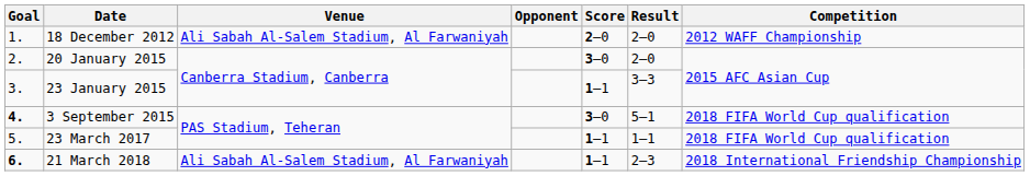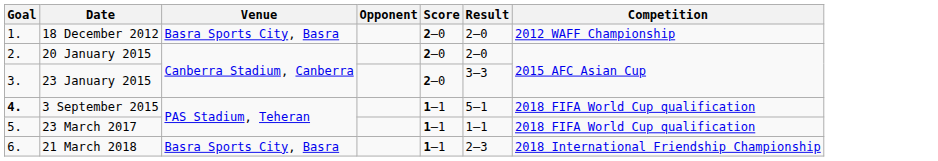 <table class="wikitable sortable" style="font-size:100%;">
 <tr>
 <th>Goal</th>
 <th>Date</th>
 <th>Venue</th>
 <th>Opponent</th>
 <th>Score</th>
 <th>Result</th>
 <th>Competition</th>
 </tr>
 <tr>
 <td>1.</td>
 <td>18 December 2012</td>
-<td><a href='#'>Ali Sabah Al-Salem Stadium</a>, <a href='#'>Al Farwaniyah</a></td>
+<td><a href='#'>Basra Sports City</a>, <a href='#'>Basra</a></td>
 <td></td>
 <td><strong>2</strong>–0</td>
 <td>2–0</td>
 <td><a href='#'>2012 WAFF Championship</a></td>
 </tr>
 <tr>
 <td>2.</td>
 <td>20 January 2015</td>
 <td rowspan=2><a href='#'>Canberra Stadium</a>, <a href='#'>Canberra</a></td>
 <td></td>
-<td><strong>3</strong>–0</td>
+<td><strong>2</strong>–0</td>
 <td>2–0</td>
 <td rowspan=2><a href='#'>2015 AFC Asian Cup</a></td>
 </tr>
 <tr>
 <td>3.</td>
 <td>23 January 2015</td>
 <td></td>
-<td><strong>1</strong>–1</td>
+<td><strong>2</strong>–0</td>
 <td>3–3<br><br></td>
 </tr>
 <tr>
 <td><strong>4.</strong></td>
 <td>3 September 2015</td>
 <td rowspan=2><a href='#'>PAS Stadium</a>, <a href='#'>Teheran</a></td>
 <td></td>
-<td><strong>3</strong>–0</td>
+<td><strong>1</strong>–1</td>
 <td>5–1</td>
 <td><a href='#'>2018 FIFA World Cup qualification</a></td>
 </tr>
 <tr>
 <td>5.</td>
 <td>23 March 2017</td>
 <td></td>
 <td><strong>1</strong>–1</td>
 <td>1–1</td>
 <td><a href='#'>2018 FIFA World Cup qualification</a></td>
 </tr>
 <tr>
-<td><strong>6.</strong></td>
+<td>6.</td>
 <td>21 March 2018</td>
-<td><a href='#'>Ali Sabah Al-Salem Stadium</a>, <a href='#'>Al Farwaniyah</a></td>
+<td><a href='#'>Basra Sports City</a>, <a href='#'>Basra</a></td>
 <td></td>
 <td><strong>1</strong>–1</td>
 <td>2–3</td>
 <td><a href='#'>2018 International Friendship Championship</a></td>
 </tr>
 </table>
